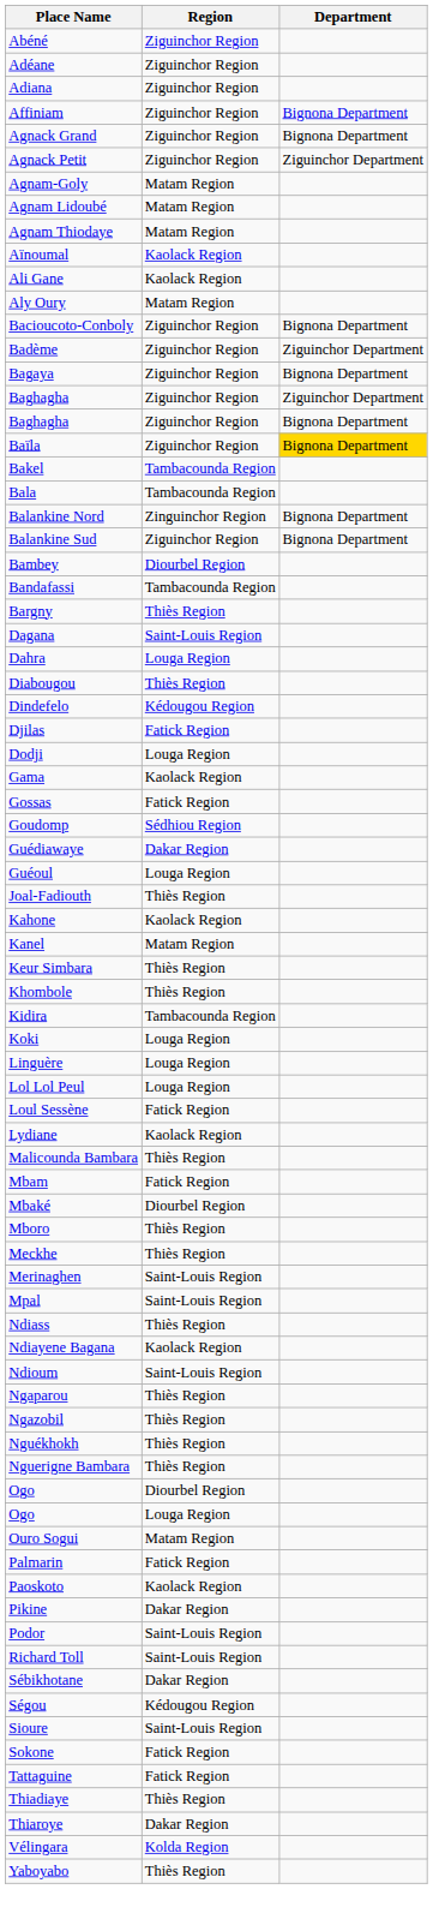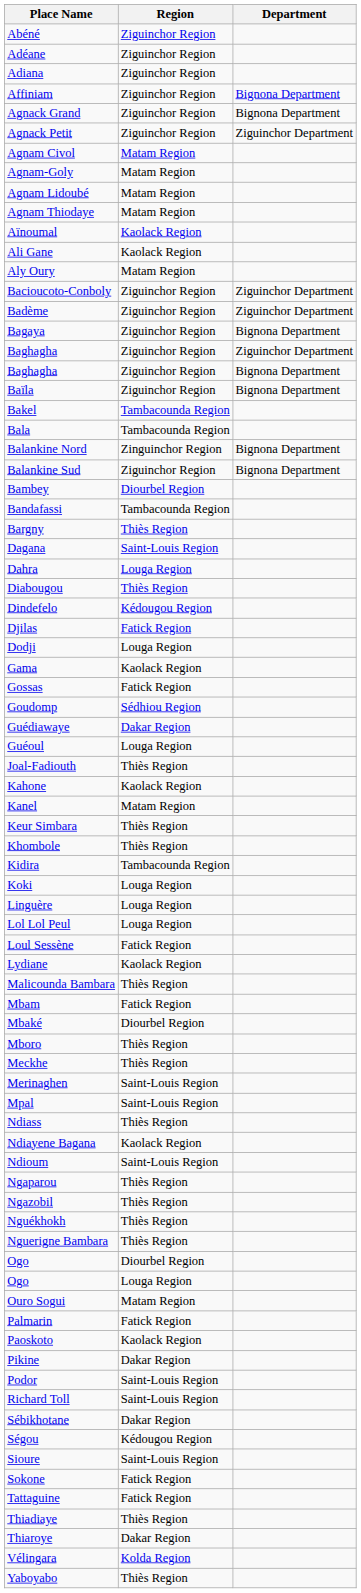 <table class="wikitable sortable">
 <tr>
 <th>Place Name</th>
 <th>Region</th>
 <th>Department</th>
 </tr>
 <tr>
 <td><a href='#'>Abéné</a></td>
 <td><a href='#'>Ziguinchor Region</a></td>
 <td></td>
 </tr>
 <tr>
 <td><a href='#'>Adéane</a></td>
 <td>Ziguinchor Region</td>
 <td></td>
 </tr>
 <tr>
 <td><a href='#'>Adiana</a></td>
 <td>Ziguinchor Region</td>
 <td></td>
 </tr>
 <tr>
 <td><a href='#'>Affiniam</a></td>
 <td>Ziguinchor Region</td>
 <td><a href='#'>Bignona Department</a></td>
 </tr>
 <tr>
 <td><a href='#'>Agnack Grand</a></td>
 <td>Ziguinchor Region</td>
 <td>Bignona Department</td>
 </tr>
 <tr>
 <td><a href='#'>Agnack Petit</a></td>
 <td>Ziguinchor Region</td>
 <td>Ziguinchor Department</td>
 </tr>
 <tr>
+<td><a href='#'>Agnam Civol</a></td>
+<td><a href='#'>Matam Region</a></td>
+<td></td>
+</tr>
+<tr>
 <td><a href='#'>Agnam-Goly</a></td>
 <td>Matam Region</td>
 <td></td>
 </tr>
 <tr>
 <td><a href='#'>Agnam Lidoubé</a></td>
 <td>Matam Region</td>
 <td></td>
 </tr>
 <tr>
 <td><a href='#'>Agnam Thiodaye</a></td>
 <td>Matam Region</td>
 <td></td>
 </tr>
 <tr>
 <td><a href='#'>Aïnoumal</a></td>
 <td><a href='#'>Kaolack Region</a></td>
 <td></td>
 </tr>
 <tr>
 <td><a href='#'>Ali Gane</a></td>
 <td>Kaolack Region</td>
 <td></td>
 </tr>
 <tr>
 <td><a href='#'>Aly Oury</a></td>
 <td>Matam Region</td>
 <td></td>
 </tr>
 <tr>
 <td><a href='#'>Bacioucoto-Conboly</a></td>
 <td>Ziguinchor Region</td>
-<td>Bignona Department</td>
+<td>Ziguinchor Department</td>
 </tr>
 <tr>
 <td><a href='#'>Badème</a></td>
 <td>Ziguinchor Region</td>
 <td>Ziguinchor Department</td>
 </tr>
 <tr>
 <td><a href='#'>Bagaya</a></td>
 <td>Ziguinchor Region</td>
 <td>Bignona Department</td>
 </tr>
 <tr>
 <td><a href='#'>Baghagha</a></td>
 <td>Ziguinchor Region</td>
 <td>Ziguinchor Department</td>
 </tr>
 <tr>
 <td><a href='#'>Baghagha</a></td>
 <td>Ziguinchor Region</td>
 <td>Bignona Department</td>
 </tr>
 <tr>
 <td><a href='#'>Baïla</a></td>
 <td>Ziguinchor Region</td>
-<td style="background: gold;">Bignona Department</td>
+<td>Bignona Department</td>
 </tr>
 <tr>
 <td><a href='#'>Bakel</a></td>
 <td><a href='#'>Tambacounda Region</a></td>
 <td></td>
 </tr>
 <tr>
 <td><a href='#'>Bala</a></td>
 <td>Tambacounda Region</td>
 <td></td>
 </tr>
 <tr>
 <td><a href='#'>Balankine Nord</a></td>
 <td>Zinguinchor Region</td>
 <td>Bignona Department</td>
 </tr>
 <tr>
 <td><a href='#'>Balankine Sud</a></td>
 <td>Ziguinchor Region</td>
 <td>Bignona Department</td>
 </tr>
 <tr>
 <td><a href='#'>Bambey</a></td>
 <td><a href='#'>Diourbel Region</a></td>
 <td></td>
 </tr>
 <tr>
 <td><a href='#'>Bandafassi</a></td>
 <td>Tambacounda Region</td>
 <td></td>
 </tr>
 <tr>
 <td><a href='#'>Bargny</a></td>
 <td><a href='#'>Thiès Region</a></td>
 <td></td>
 </tr>
 <tr>
 <td><a href='#'>Dagana</a></td>
 <td><a href='#'>Saint-Louis Region</a></td>
 <td></td>
 </tr>
 <tr>
 <td><a href='#'>Dahra</a></td>
 <td><a href='#'>Louga Region</a></td>
 <td></td>
 </tr>
 <tr>
 <td><a href='#'>Diabougou</a></td>
 <td><a href='#'>Thiès Region</a></td>
 <td></td>
 </tr>
 <tr>
 <td><a href='#'>Dindefelo</a></td>
 <td><a href='#'>Kédougou Region</a></td>
 <td></td>
 </tr>
 <tr>
 <td><a href='#'>Djilas</a></td>
 <td><a href='#'>Fatick Region</a></td>
 <td></td>
 </tr>
 <tr>
 <td><a href='#'>Dodji</a></td>
 <td>Louga Region</td>
 <td></td>
 </tr>
 <tr>
 <td><a href='#'>Gama</a></td>
 <td>Kaolack Region</td>
 <td></td>
 </tr>
 <tr>
 <td><a href='#'>Gossas</a></td>
 <td>Fatick Region</td>
 <td></td>
 </tr>
 <tr>
 <td><a href='#'>Goudomp</a></td>
 <td><a href='#'>Sédhiou Region</a></td>
 <td></td>
 </tr>
 <tr>
 <td><a href='#'>Guédiawaye</a></td>
 <td><a href='#'>Dakar Region</a></td>
 <td></td>
 </tr>
 <tr>
 <td><a href='#'>Guéoul</a></td>
 <td>Louga Region</td>
 <td></td>
 </tr>
 <tr>
 <td><a href='#'>Joal-Fadiouth</a></td>
 <td>Thiès Region</td>
 <td></td>
 </tr>
 <tr>
 <td><a href='#'>Kahone</a></td>
 <td>Kaolack Region</td>
 <td></td>
 </tr>
 <tr>
 <td><a href='#'>Kanel</a></td>
 <td>Matam Region</td>
 <td></td>
 </tr>
 <tr>
 <td><a href='#'>Keur Simbara</a></td>
 <td>Thiès Region</td>
 <td></td>
 </tr>
 <tr>
 <td><a href='#'>Khombole</a></td>
 <td>Thiès Region</td>
 <td></td>
 </tr>
 <tr>
 <td><a href='#'>Kidira</a></td>
 <td>Tambacounda Region</td>
 <td></td>
 </tr>
 <tr>
 <td><a href='#'>Koki</a></td>
 <td>Louga Region</td>
 <td></td>
 </tr>
 <tr>
 <td><a href='#'>Linguère</a></td>
 <td>Louga Region</td>
 <td></td>
 </tr>
 <tr>
 <td><a href='#'>Lol Lol Peul</a></td>
 <td>Louga Region</td>
 <td></td>
 </tr>
 <tr>
 <td><a href='#'>Loul Sessène</a></td>
 <td>Fatick Region</td>
 <td></td>
 </tr>
 <tr>
 <td><a href='#'>Lydiane</a></td>
 <td>Kaolack Region</td>
 <td></td>
 </tr>
 <tr>
 <td><a href='#'>Malicounda Bambara</a></td>
 <td>Thiès Region</td>
 <td></td>
 </tr>
 <tr>
 <td><a href='#'>Mbam</a></td>
 <td>Fatick Region</td>
 <td></td>
 </tr>
 <tr>
 <td><a href='#'>Mbaké</a></td>
 <td>Diourbel Region</td>
 <td></td>
 </tr>
 <tr>
 <td><a href='#'>Mboro</a></td>
 <td>Thiès Region</td>
 <td></td>
 </tr>
 <tr>
 <td><a href='#'>Meckhe</a></td>
 <td>Thiès Region</td>
 <td></td>
 </tr>
 <tr>
 <td><a href='#'>Merinaghen</a></td>
 <td>Saint-Louis Region</td>
 <td></td>
 </tr>
 <tr>
 <td><a href='#'>Mpal</a></td>
 <td>Saint-Louis Region</td>
 <td></td>
 </tr>
 <tr>
 <td><a href='#'>Ndiass</a></td>
 <td>Thiès Region</td>
 <td></td>
 </tr>
 <tr>
 <td><a href='#'>Ndiayene Bagana</a></td>
 <td>Kaolack Region</td>
 <td></td>
 </tr>
 <tr>
 <td><a href='#'>Ndioum</a></td>
 <td>Saint-Louis Region</td>
 <td></td>
 </tr>
 <tr>
 <td><a href='#'>Ngaparou</a></td>
 <td>Thiès Region</td>
 <td></td>
 </tr>
 <tr>
 <td><a href='#'>Ngazobil</a></td>
 <td>Thiès Region</td>
 <td></td>
 </tr>
 <tr>
 <td><a href='#'>Nguékhokh</a></td>
 <td>Thiès Region</td>
 <td></td>
 </tr>
 <tr>
 <td><a href='#'>Nguerigne Bambara</a></td>
 <td>Thiès Region</td>
 <td></td>
 </tr>
 <tr>
 <td><a href='#'>Ogo</a></td>
 <td>Diourbel Region</td>
 <td></td>
 </tr>
 <tr>
 <td><a href='#'>Ogo</a></td>
 <td>Louga Region</td>
 <td></td>
 </tr>
 <tr>
 <td><a href='#'>Ouro Sogui</a></td>
 <td>Matam Region</td>
 <td></td>
 </tr>
 <tr>
 <td><a href='#'>Palmarin</a></td>
 <td>Fatick Region</td>
 <td></td>
 </tr>
 <tr>
 <td><a href='#'>Paoskoto</a></td>
 <td>Kaolack Region</td>
 <td></td>
 </tr>
 <tr>
 <td><a href='#'>Pikine</a></td>
 <td>Dakar Region</td>
 <td></td>
 </tr>
 <tr>
 <td><a href='#'>Podor</a></td>
 <td>Saint-Louis Region</td>
 <td></td>
 </tr>
 <tr>
 <td><a href='#'>Richard Toll</a></td>
 <td>Saint-Louis Region</td>
 <td></td>
 </tr>
 <tr>
 <td><a href='#'>Sébikhotane</a></td>
 <td>Dakar Region</td>
 <td></td>
 </tr>
 <tr>
 <td><a href='#'>Ségou</a></td>
 <td>Kédougou Region</td>
 <td></td>
 </tr>
 <tr>
 <td><a href='#'>Sioure</a></td>
 <td>Saint-Louis Region</td>
 <td></td>
 </tr>
 <tr>
 <td><a href='#'>Sokone</a></td>
 <td>Fatick Region</td>
 <td></td>
 </tr>
 <tr>
 <td><a href='#'>Tattaguine</a></td>
 <td>Fatick Region</td>
 <td></td>
 </tr>
 <tr>
 <td><a href='#'>Thiadiaye</a></td>
 <td>Thiès Region</td>
 <td></td>
 </tr>
 <tr>
 <td><a href='#'>Thiaroye</a></td>
 <td>Dakar Region</td>
 <td></td>
 </tr>
 <tr>
 <td><a href='#'>Vélingara</a></td>
 <td><a href='#'>Kolda Region</a></td>
 <td></td>
 </tr>
 <tr>
 <td><a href='#'>Yaboyabo</a></td>
 <td>Thiès Region</td>
 <td></td>
 </tr>
 </table>
